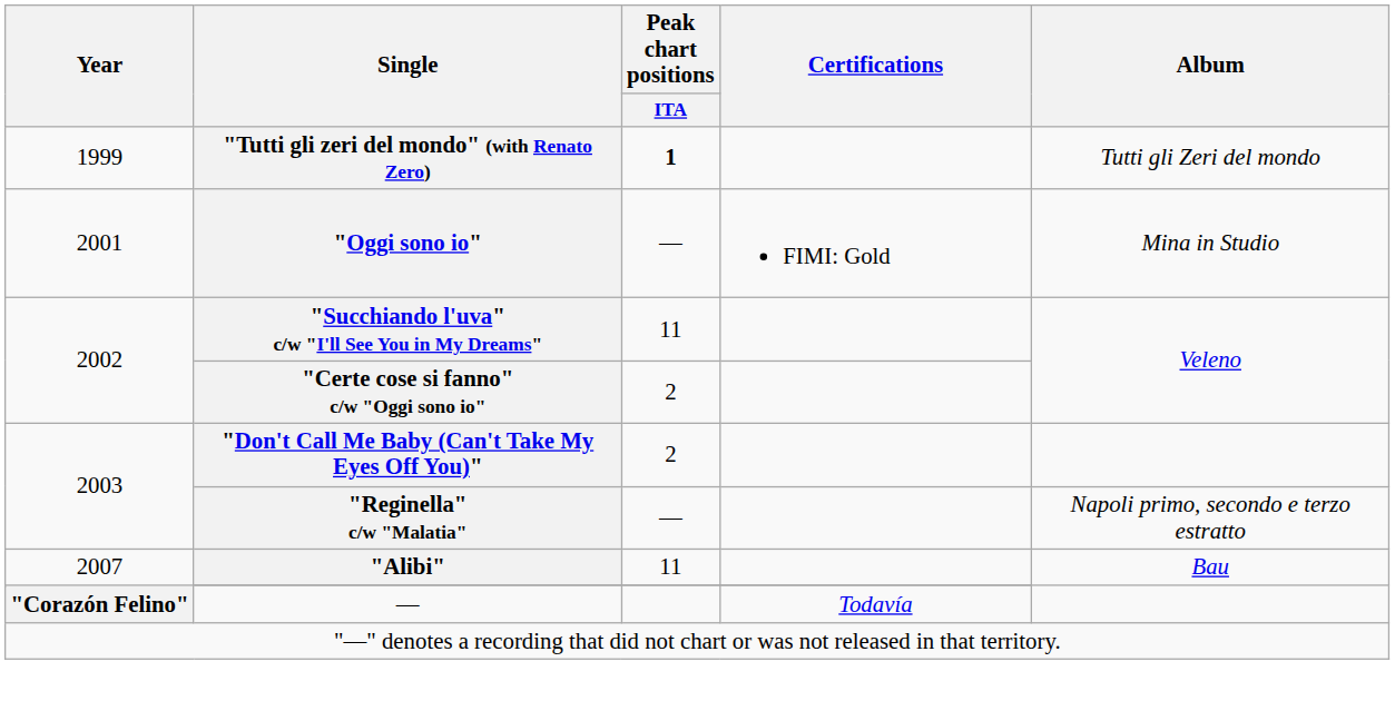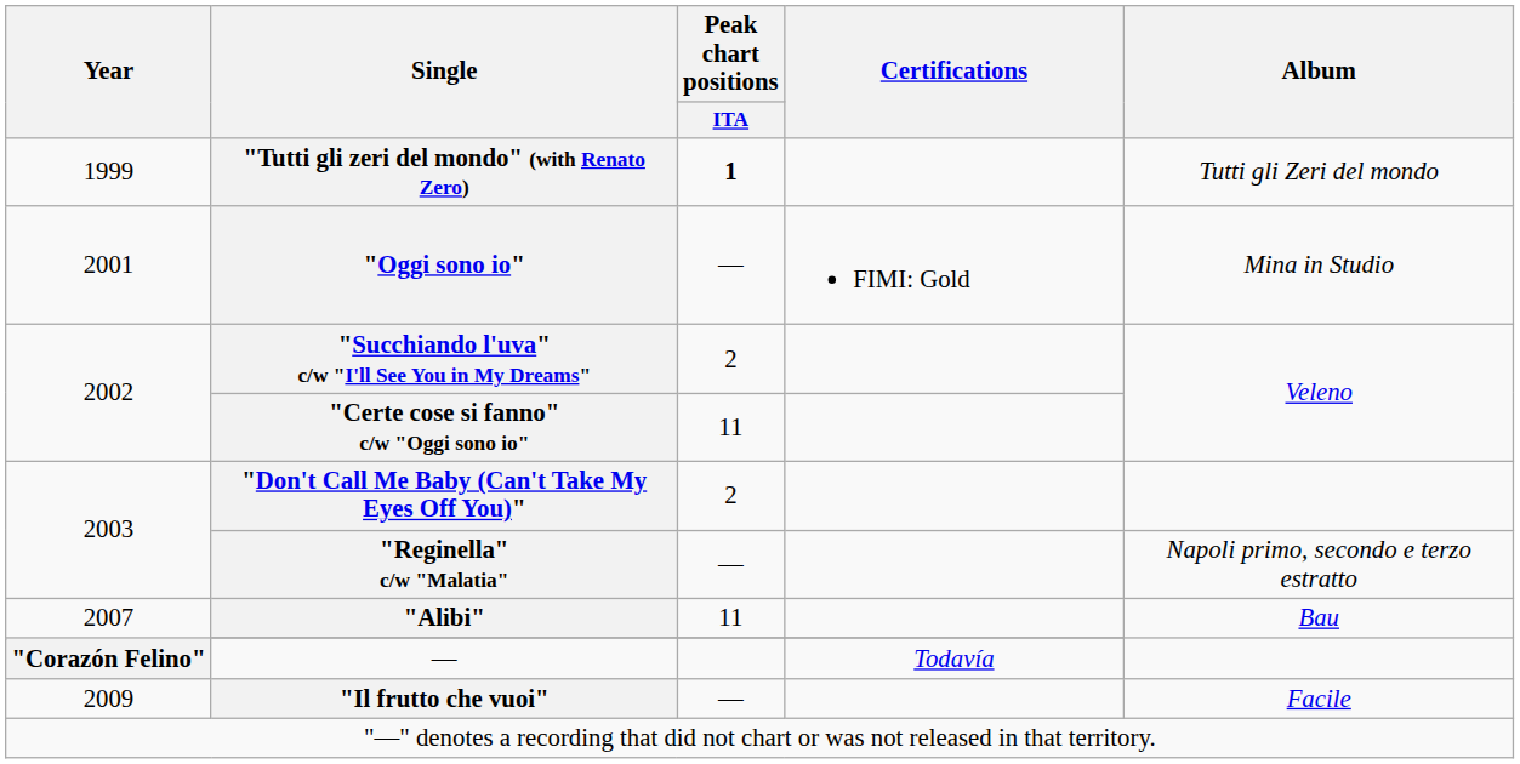 <table class="wikitable plainrowheaders" style="text-align: center;">
 <tr>
 <th rowspan="2">Year</th>
 <th rowspan="2" style="width:18em;">Single</th>
 <th colspan="1">Peak chart positions</th>
 <th rowspan="2" style="width:13em;"><a href='#'>Certifications</a></th>
 <th rowspan="2" style="width:15em;">Album</th>
 </tr>
 <tr style="font-size:smaller;">
 <th style="width:28px;"><a href='#'>ITA</a><br></th>
 </tr>
 <tr>
 <td>1999</td>
 <th scope="row">"Tutti gli zeri del mondo" <small>(with <a href='#'>Renato Zero</a>)</small></th>
 <td><strong>1</strong></td>
 <td align="left"></td>
 <td><em>Tutti gli Zeri del mondo</em></td>
 </tr>
 <tr>
 <td>2001</td>
 <th scope="row">"<a href='#'>Oggi sono io</a>"</th>
 <td>—</td>
 <td align="left"><br><ul><li>FIMI: Gold</li></ul></td>
 <td><em>Mina in Studio</em></td>
 </tr>
 <tr>
 <td rowspan="2">2002</td>
 <th scope="row">"<a href='#'>Succhiando l'uva</a>"<br><small>c/w "<a href='#'>I'll See You in My Dreams</a>"</small></th>
-<td>11</td>
+<td>2</td>
 <td align="left"></td>
 <td rowspan="2"><em><a href='#'>Veleno</a></em></td>
 </tr>
 <tr>
 <th scope="row">"Certe cose si fanno"<br><small>c/w "Oggi sono io"</small></th>
-<td>2</td>
+<td>11</td>
 <td align="left"></td>
 </tr>
 <tr>
 <td rowspan="2">2003</td>
 <th scope="row">"<a href='#'>Don't Call Me Baby (Can't Take My Eyes Off You)</a>"</th>
 <td>2</td>
 <td align="left"></td>
 <td></td>
 </tr>
 <tr>
 <th scope="row">"Reginella"<br><small>c/w "Malatia"</small></th>
 <td>—</td>
 <td align="left"></td>
 <td><em>Napoli primo, secondo e terzo estratto</em></td>
 </tr>
 <tr>
 <td rowspan="2">2007</td>
 <th scope="row">"Alibi"</th>
 <td>11</td>
 <td align="left"></td>
 <td><em><a href='#'>Bau</a></em></td>
 </tr>
 <tr>
 </tr>
 <tr>
 <th scope="row">"Corazón Felino"</th>
 <td>—</td>
 <td align="left"></td>
 <td><em><a href='#'>Todavía</a></em></td>
 </tr>
 <tr>
+<td>2009</td>
+<th scope="row">"Il frutto che vuoi"</th>
+<td>—</td>
+<td align="left"></td>
+<td><em><a href='#'>Facile</a></em></td>
+</tr>
+<tr>
 <td colspan="5" style="text-align:center;" style="font-size:90%">"—" denotes a recording that did not chart or was not released in that territory.</td>
 </tr>
 </table>
